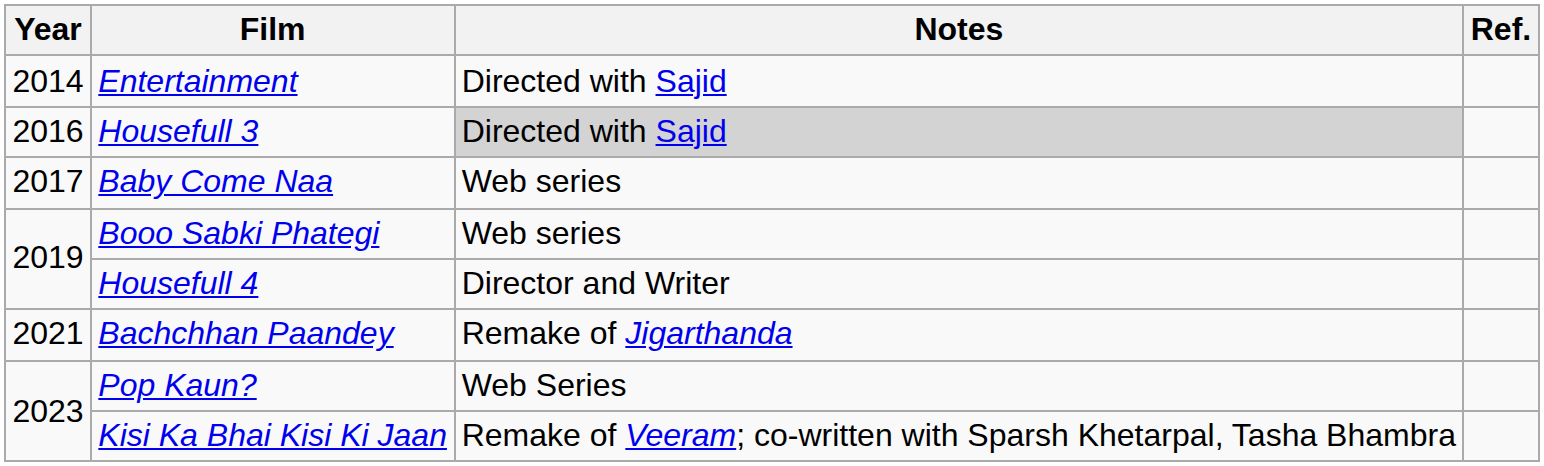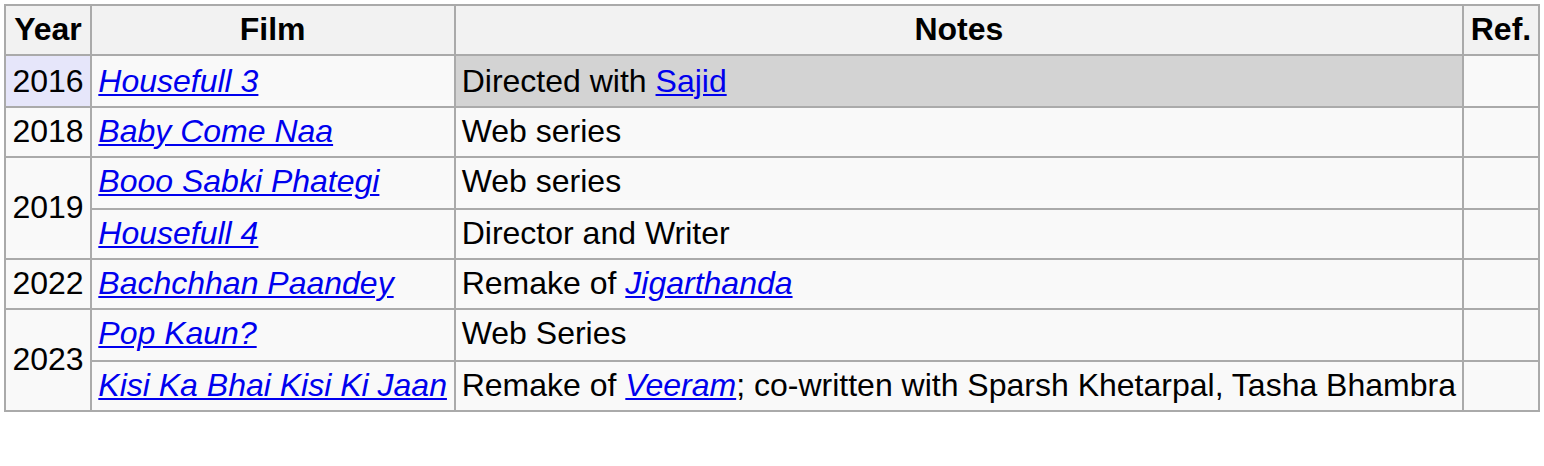 <table class="wikitable">
 <tr>
 <th>Year</th>
 <th>Film</th>
 <th>Notes</th>
 <th>Ref.</th>
 </tr>
 <tr>
-<td>2014</td>
-<td><em><a href='#'>Entertainment</a></em></td>
-<td>Directed with <a href='#'>Sajid</a></td>
-<td></td>
-</tr>
-<tr>
-<td>2016</td>
+<td style="background: lavender;">2016</td>
 <td><em><a href='#'>Housefull 3</a></em></td>
 <td style="background: lightgrey;">Directed with <a href='#'>Sajid</a></td>
 <td></td>
 </tr>
 <tr>
-<td>2017</td>
+<td>2018</td>
 <td><em><a href='#'>Baby Come Naa</a></em></td>
 <td>Web series</td>
 <td></td>
 </tr>
 <tr>
 <td rowspan="2">2019</td>
 <td><em><a href='#'>Booo Sabki Phategi</a></em></td>
 <td>Web series</td>
 <td></td>
 </tr>
 <tr>
 <td><em><a href='#'>Housefull 4</a></em></td>
 <td>Director and Writer</td>
 <td></td>
 </tr>
 <tr>
-<td>2021</td>
+<td>2022</td>
 <td><em><a href='#'>Bachchhan Paandey</a></em></td>
 <td>Remake of <em><a href='#'>Jigarthanda</a></em></td>
 <td></td>
 </tr>
 <tr>
 <td rowspan="2">2023</td>
 <td><em><a href='#'>Pop Kaun?</a></em></td>
 <td>Web Series</td>
 <td></td>
 </tr>
 <tr>
 <td><em><a href='#'>Kisi Ka Bhai Kisi Ki Jaan</a></em></td>
 <td>Remake of <em><a href='#'>Veeram</a></em>; co-written with Sparsh Khetarpal, Tasha Bhambra</td>
 <td></td>
 </tr>
 <tr>
 </tr>
 </table>
